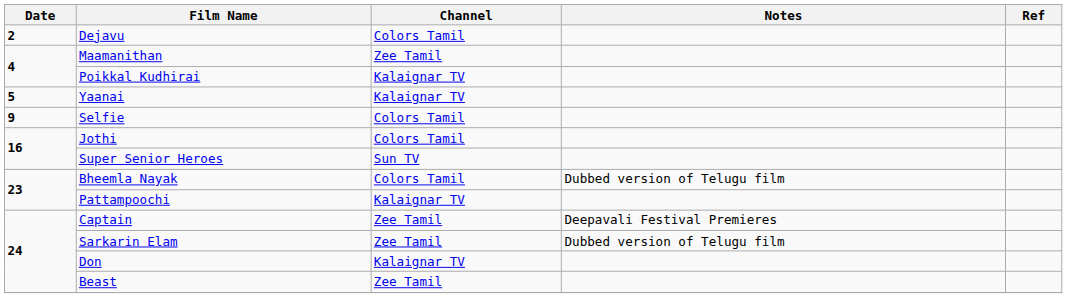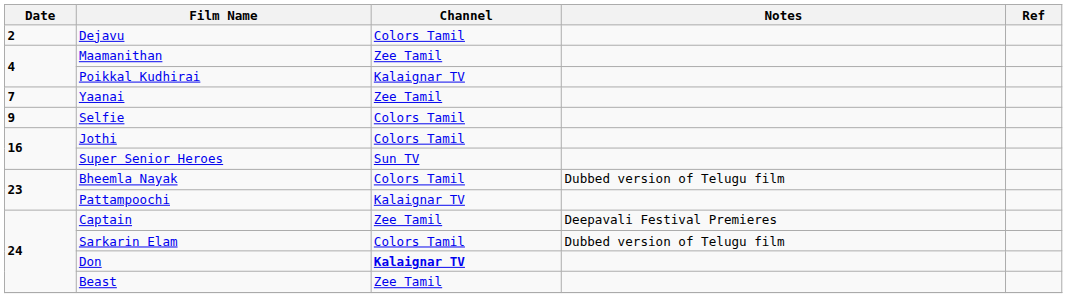 <table class="wikitable" width="55%">
 <tr>
 <th>Date</th>
 <th>Film Name</th>
 <th>Channel</th>
 <th>Notes</th>
 <th>Ref</th>
 </tr>
 <tr>
 <td rowspan="1"><strong>2</strong></td>
 <td><a href='#'>Dejavu</a></td>
 <td><a href='#'>Colors Tamil</a></td>
 <td></td>
 <td></td>
 </tr>
 <tr>
 <td rowspan="2"><strong>4</strong></td>
 <td><a href='#'>Maamanithan</a></td>
 <td><a href='#'>Zee Tamil</a></td>
 <td></td>
 <td></td>
 </tr>
 <tr>
 <td><a href='#'>Poikkal Kudhirai</a></td>
 <td><a href='#'>Kalaignar TV</a></td>
 <td></td>
 <td></td>
 </tr>
 <tr>
-<td rowspan="1"><strong>5</strong></td>
+<td rowspan="1"><strong>7</strong></td>
 <td><a href='#'>Yaanai</a></td>
-<td><a href='#'>Kalaignar TV</a></td>
+<td><a href='#'>Zee Tamil</a></td>
 <td></td>
 <td></td>
 </tr>
 <tr>
 <td rowspan="1"><strong>9</strong></td>
 <td><a href='#'>Selfie</a></td>
 <td><a href='#'>Colors Tamil</a></td>
 <td></td>
 <td></td>
 </tr>
 <tr>
 <td rowspan="2"><strong>16</strong></td>
 <td><a href='#'>Jothi</a></td>
 <td><a href='#'>Colors Tamil</a></td>
 <td></td>
 <td></td>
 </tr>
 <tr>
 <td><a href='#'>Super Senior Heroes</a></td>
 <td><a href='#'>Sun TV</a></td>
 <td></td>
 <td></td>
 </tr>
 <tr>
 <td rowspan="2"><strong>23</strong></td>
 <td><a href='#'>Bheemla Nayak</a></td>
 <td><a href='#'>Colors Tamil</a></td>
 <td>Dubbed version of Telugu film</td>
 <td></td>
 </tr>
 <tr>
 <td><a href='#'>Pattampoochi</a></td>
 <td><a href='#'>Kalaignar TV</a></td>
 <td></td>
 <td></td>
 </tr>
 <tr>
 <td rowspan="4"><strong>24</strong></td>
 <td><a href='#'>Captain</a></td>
 <td><a href='#'>Zee Tamil</a></td>
 <td>Deepavali Festival Premieres</td>
 <td></td>
 </tr>
 <tr>
 <td><a href='#'>Sarkarin Elam</a></td>
-<td><a href='#'>Zee Tamil</a></td>
+<td><a href='#'>Colors Tamil</a></td>
 <td>Dubbed version of Telugu film</td>
 <td></td>
 </tr>
 <tr>
 <td><a href='#'>Don</a></td>
-<td><a href='#'>Kalaignar TV</a></td>
+<td><strong><a href='#'>Kalaignar TV</a></strong></td>
 <td></td>
 <td></td>
 </tr>
 <tr>
 <td><a href='#'>Beast</a></td>
 <td><a href='#'>Zee Tamil</a></td>
 <td></td>
 <td></td>
 </tr>
 <tr>
 </tr>
 </table>
